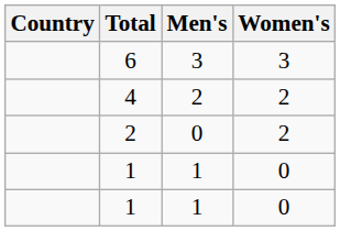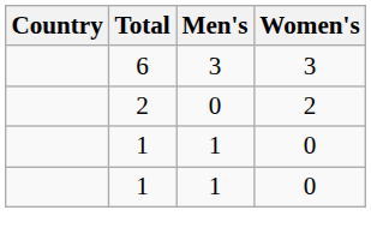 <table class="wikitable sortable" style="text-align:center">
 <tr>
 <th>Country</th>
 <th>Total</th>
 <th>Men's</th>
 <th>Women's</th>
 </tr>
 <tr>
 <td align=left></td>
 <td>6</td>
 <td>3</td>
 <td>3</td>
-</tr>
-<tr>
-<td align=left></td>
-<td>4</td>
-<td>2</td>
-<td>2</td>
 </tr>
 <tr>
 <td align=left></td>
 <td>2</td>
 <td>0</td>
 <td>2</td>
 </tr>
 <tr>
 <td align=left></td>
 <td>1</td>
 <td>1</td>
 <td>0</td>
 </tr>
 <tr>
 <td align=left></td>
 <td>1</td>
 <td>1</td>
 <td>0</td>
 </tr>
 </table>
